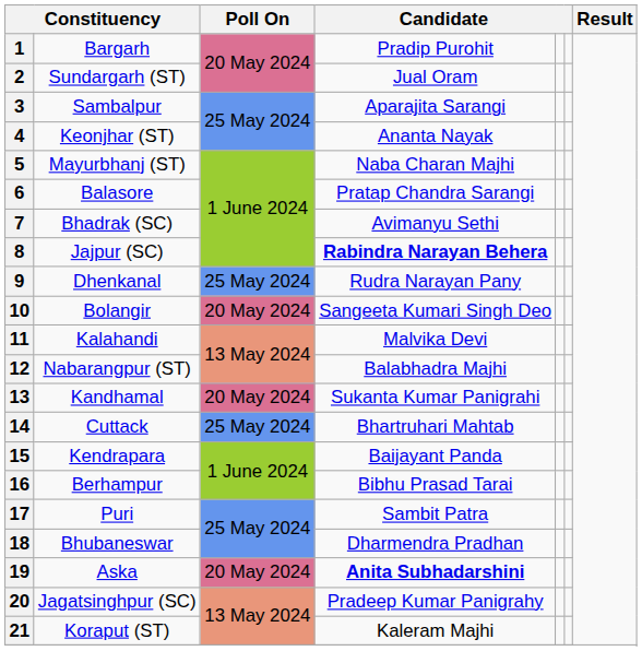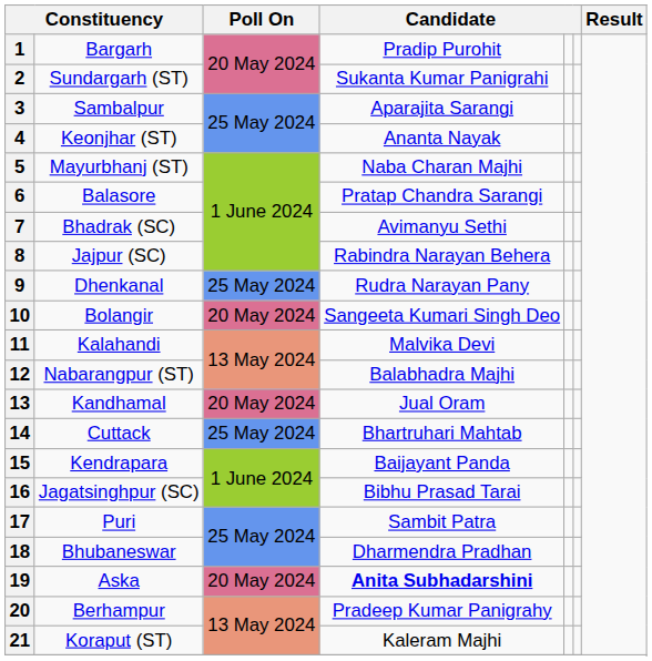 <table class="wikitable sortable" style="text-align:center;">
 <tr>
 <th colspan="2">Constituency</th>
 <th>Poll On</th>
 <th colspan="3">Candidate</th>
 <th>Result</th>
 </tr>
 <tr>
 <th>1</th>
 <td><a href='#'>Bargarh</a></td>
 <td rowspan=2 bgcolor=#DB7093>20 May 2024</td>
 <td><a href='#'>Pradip Purohit</a></td>
 <td></td>
 <td></td>
 </tr>
 <tr>
 <th>2</th>
 <td><a href='#'>Sundargarh</a> (ST)</td>
-<td><a href='#'>Jual Oram</a></td>
+<td><a href='#'>Sukanta Kumar Panigrahi</a></td>
 <td></td>
 <td></td>
 </tr>
 <tr>
 <th>3</th>
 <td><a href='#'>Sambalpur</a></td>
 <td rowspan=2 bgcolor=#6495ED>25 May 2024</td>
 <td><a href='#'>Aparajita Sarangi</a></td>
 <td></td>
 <td></td>
 </tr>
 <tr>
 <th>4</th>
 <td><a href='#'>Keonjhar</a> (ST)</td>
 <td><a href='#'>Ananta Nayak</a></td>
 <td></td>
 <td></td>
 </tr>
 <tr>
 <th>5</th>
 <td><a href='#'>Mayurbhanj</a> (ST)</td>
 <td rowspan=4 bgcolor=#9ACD32>1 June 2024</td>
 <td><a href='#'>Naba Charan Majhi</a></td>
 <td></td>
 <td></td>
 </tr>
 <tr>
 <th>6</th>
 <td><a href='#'>Balasore</a></td>
 <td><a href='#'>Pratap Chandra Sarangi</a></td>
 <td></td>
 <td></td>
 </tr>
 <tr>
 <th>7</th>
 <td><a href='#'>Bhadrak</a> (SC)</td>
 <td><a href='#'>Avimanyu Sethi</a></td>
 <td></td>
 <td></td>
 </tr>
 <tr>
 <th>8</th>
 <td><a href='#'>Jajpur</a> (SC)</td>
-<td><strong><a href='#'>Rabindra Narayan Behera</a></strong></td>
+<td><a href='#'>Rabindra Narayan Behera</a></td>
 <td></td>
 <td></td>
 </tr>
 <tr>
 <th>9</th>
 <td><a href='#'>Dhenkanal</a></td>
 <td bgcolor=#6495ED>25 May 2024</td>
 <td><a href='#'>Rudra Narayan Pany</a></td>
 <td></td>
 <td></td>
 </tr>
 <tr>
 <th>10</th>
 <td><a href='#'>Bolangir</a></td>
 <td bgcolor=#DB7093>20 May 2024</td>
 <td><a href='#'>Sangeeta Kumari Singh Deo</a></td>
 <td></td>
 <td></td>
 </tr>
 <tr>
 <th>11</th>
 <td><a href='#'>Kalahandi</a></td>
 <td rowspan=2 bgcolor=#E9967A>13 May 2024</td>
 <td><a href='#'>Malvika Devi</a></td>
 <td></td>
 <td></td>
 </tr>
 <tr>
 <th>12</th>
 <td><a href='#'>Nabarangpur</a> (ST)</td>
 <td><a href='#'>Balabhadra Majhi</a></td>
 <td></td>
 <td></td>
 </tr>
 <tr>
 <th>13</th>
 <td><a href='#'>Kandhamal</a></td>
 <td bgcolor=#DB7093>20 May 2024</td>
-<td><a href='#'>Sukanta Kumar Panigrahi</a></td>
+<td><a href='#'>Jual Oram</a></td>
 <td></td>
 <td></td>
 </tr>
 <tr>
 <th>14</th>
 <td><a href='#'>Cuttack</a></td>
 <td bgcolor=#6495ED>25 May 2024</td>
 <td><a href='#'>Bhartruhari Mahtab</a></td>
 <td></td>
 <td></td>
 </tr>
 <tr>
 <th>15</th>
 <td><a href='#'>Kendrapara</a></td>
 <td rowspan=2 bgcolor=#9ACD32>1 June 2024</td>
 <td><a href='#'>Baijayant Panda</a></td>
 <td></td>
 <td></td>
 </tr>
 <tr>
 <th>16</th>
-<td><a href='#'>Berhampur</a></td>
+<td><a href='#'>Jagatsinghpur</a> (SC)</td>
 <td><a href='#'>Bibhu Prasad Tarai</a></td>
 <td></td>
 <td></td>
 </tr>
 <tr>
 <th>17</th>
 <td><a href='#'>Puri</a></td>
 <td rowspan=2 bgcolor=#6495ED>25 May 2024</td>
 <td><a href='#'>Sambit Patra</a></td>
 <td></td>
 <td></td>
 </tr>
 <tr>
 <th>18</th>
 <td><a href='#'>Bhubaneswar</a></td>
 <td><a href='#'>Dharmendra Pradhan</a></td>
 <td></td>
 <td></td>
 </tr>
 <tr>
 <th>19</th>
 <td><a href='#'>Aska</a></td>
 <td bgcolor=#DB7093>20 May 2024</td>
 <td><strong><a href='#'>Anita Subhadarshini</a></strong></td>
 <td></td>
 <td></td>
 </tr>
 <tr>
 <th>20</th>
-<td><a href='#'>Jagatsinghpur</a> (SC)</td>
+<td><a href='#'>Berhampur</a></td>
 <td rowspan=2 bgcolor=#E9967A>13 May 2024</td>
 <td><a href='#'>Pradeep Kumar Panigrahy</a></td>
 <td></td>
 <td></td>
 </tr>
 <tr>
 <th>21</th>
 <td><a href='#'>Koraput</a> (ST)</td>
 <td>Kaleram Majhi</td>
 <td></td>
 <td></td>
 </tr>
 <tr>
 </tr>
 </table>
